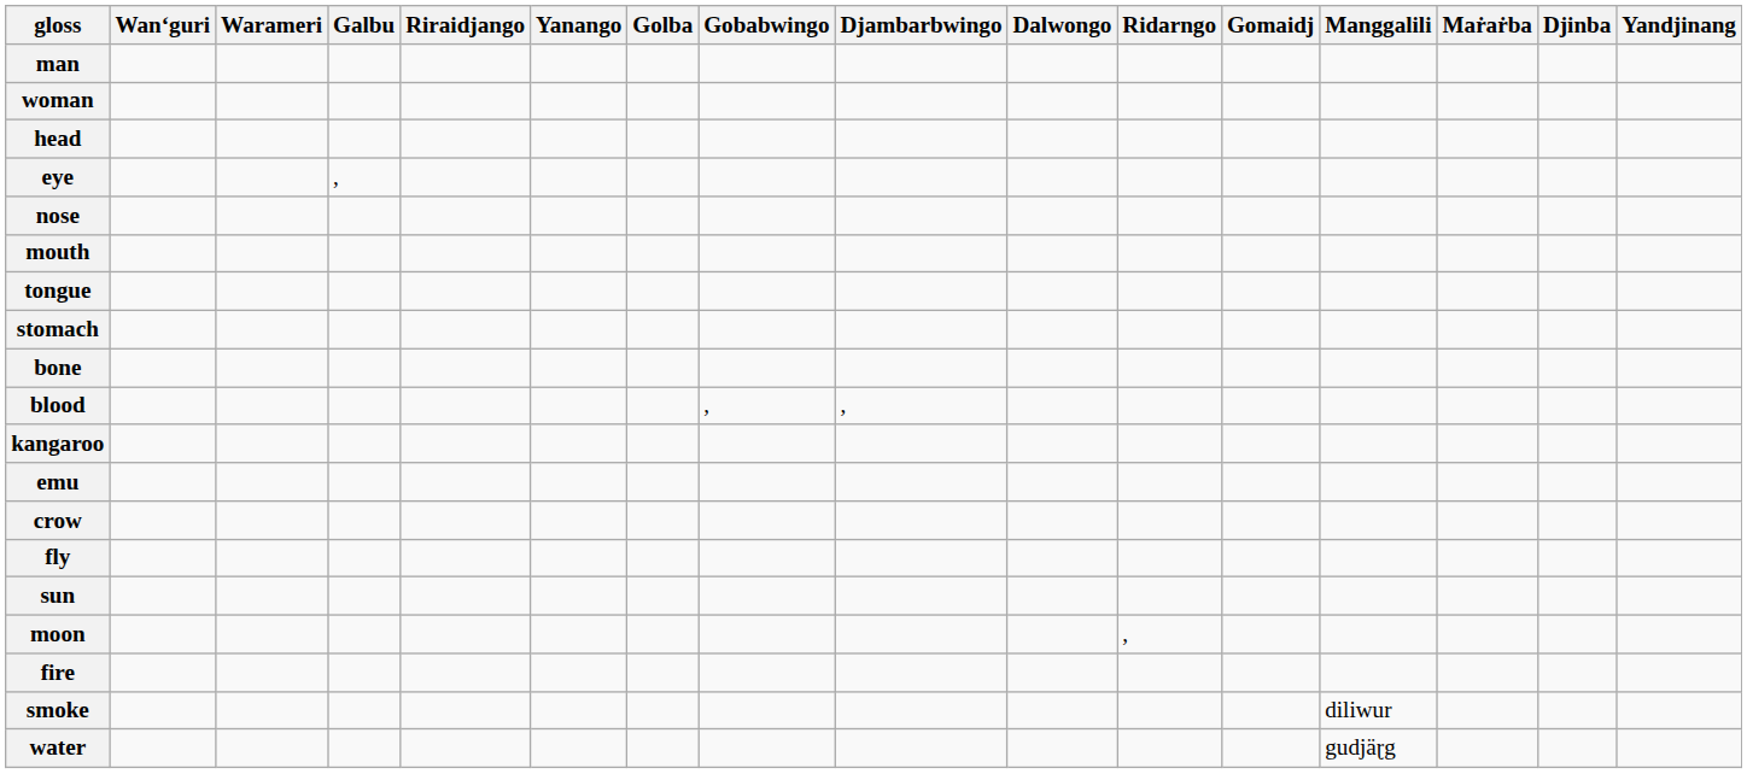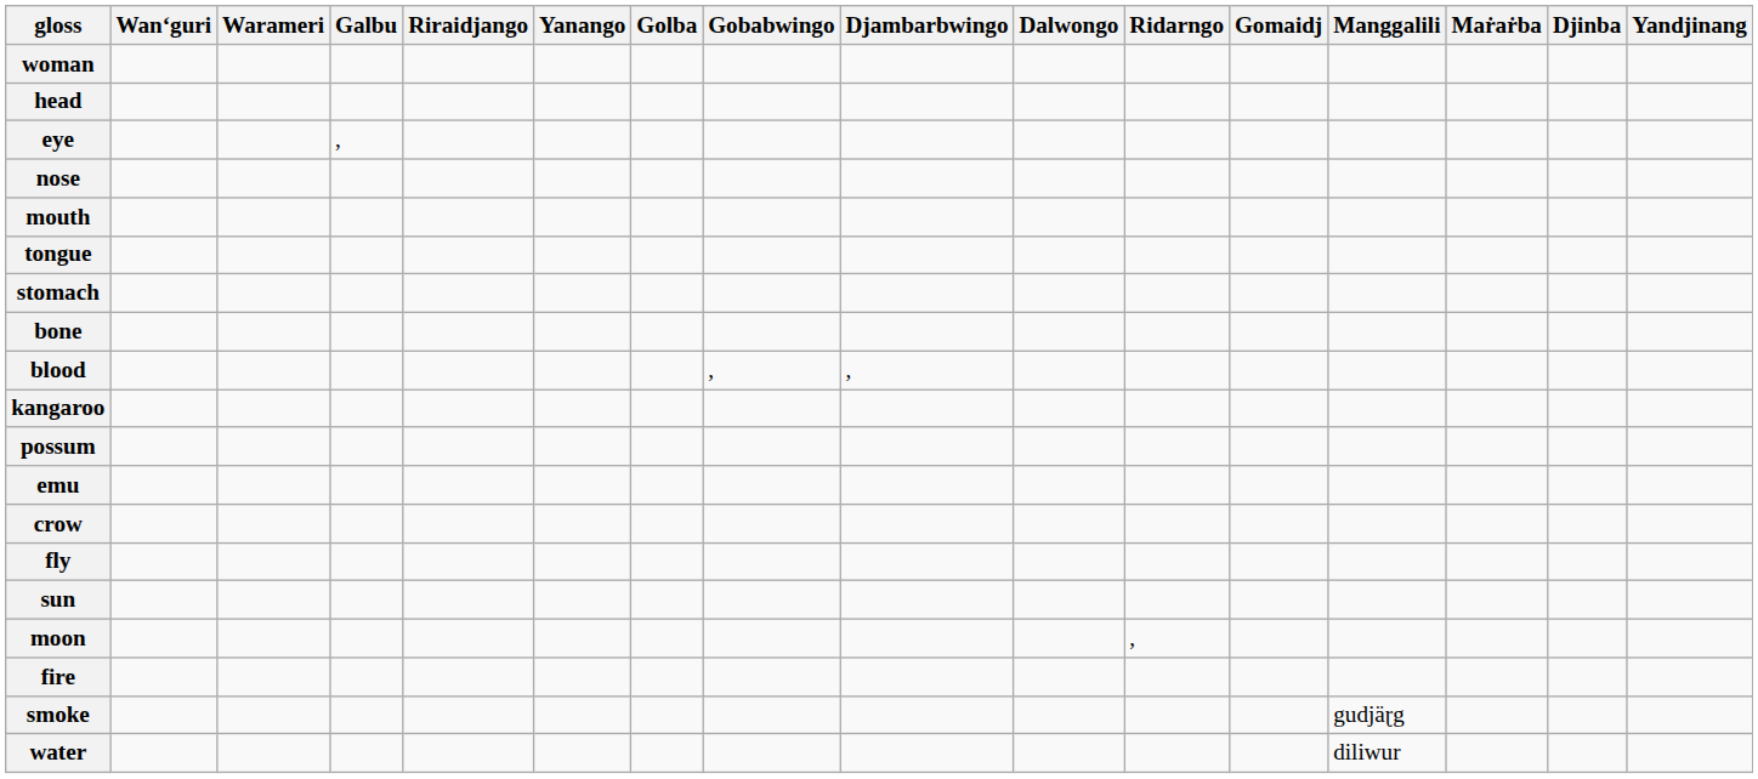 <table class="wikitable sortable" style="font-size: 90%">
 <tr>
 <th>gloss</th>
 <th>Wan‘guri</th>
 <th>Warameri</th>
 <th>Galbu</th>
 <th>Riraidjango</th>
 <th>Yanango</th>
 <th>Golba</th>
 <th>Gobabwingo</th>
 <th>Djambarbwingo</th>
 <th>Dalwongo</th>
 <th>Ridarngo</th>
 <th>Gomaidj</th>
 <th>Manggalili</th>
 <th>Maṙaṙba</th>
 <th>Djinba</th>
 <th>Yandjinang</th>
-</tr>
-<tr>
-<th>man</th>
-<td></td>
-<td></td>
-<td></td>
-<td></td>
-<td></td>
-<td></td>
-<td></td>
-<td></td>
-<td></td>
-<td></td>
-<td></td>
-<td></td>
-<td></td>
-<td></td>
-<td></td>
 </tr>
 <tr>
 <th>woman</th>
 <td></td>
 <td></td>
 <td></td>
 <td></td>
 <td></td>
 <td></td>
 <td></td>
 <td></td>
 <td></td>
 <td></td>
 <td></td>
 <td></td>
 <td></td>
 <td></td>
 <td></td>
 </tr>
 <tr>
 <th>head</th>
 <td></td>
 <td></td>
 <td></td>
 <td></td>
 <td></td>
 <td></td>
 <td></td>
 <td></td>
 <td></td>
 <td></td>
 <td></td>
 <td></td>
 <td></td>
 <td></td>
 <td></td>
 </tr>
 <tr>
 <th>eye</th>
 <td></td>
 <td></td>
 <td>, </td>
 <td></td>
 <td></td>
 <td></td>
 <td></td>
 <td></td>
 <td></td>
 <td></td>
 <td></td>
 <td></td>
 <td></td>
 <td></td>
 <td></td>
 </tr>
 <tr>
 <th>nose</th>
 <td></td>
 <td></td>
 <td></td>
 <td></td>
 <td></td>
 <td></td>
 <td></td>
 <td></td>
 <td></td>
 <td></td>
 <td></td>
 <td></td>
 <td></td>
 <td></td>
 <td></td>
 </tr>
 <tr>
 <th>mouth</th>
 <td></td>
 <td></td>
 <td></td>
 <td></td>
 <td></td>
 <td></td>
 <td></td>
 <td></td>
 <td></td>
 <td></td>
 <td></td>
 <td></td>
 <td></td>
 <td></td>
 <td></td>
 </tr>
 <tr>
 <th>tongue</th>
 <td></td>
 <td></td>
 <td></td>
 <td></td>
 <td></td>
 <td></td>
 <td></td>
 <td></td>
 <td></td>
 <td></td>
 <td></td>
 <td></td>
 <td></td>
 <td></td>
 <td></td>
 </tr>
 <tr>
 <th>stomach</th>
 <td></td>
 <td></td>
 <td></td>
 <td></td>
 <td></td>
 <td></td>
 <td></td>
 <td></td>
 <td></td>
 <td></td>
 <td></td>
 <td></td>
 <td></td>
 <td></td>
 <td></td>
 </tr>
 <tr>
 <th>bone</th>
 <td></td>
 <td></td>
 <td></td>
 <td></td>
 <td></td>
 <td></td>
 <td></td>
 <td></td>
 <td></td>
 <td></td>
 <td></td>
 <td></td>
 <td></td>
 <td></td>
 <td></td>
 </tr>
 <tr>
 <th>blood</th>
 <td></td>
 <td></td>
 <td></td>
 <td></td>
 <td></td>
 <td></td>
 <td>, </td>
 <td>, </td>
 <td></td>
 <td></td>
 <td></td>
 <td></td>
 <td></td>
 <td></td>
 <td></td>
 </tr>
 <tr>
 <th>kangaroo</th>
 <td></td>
 <td></td>
 <td></td>
 <td></td>
 <td></td>
 <td></td>
 <td></td>
 <td></td>
 <td></td>
 <td></td>
 <td></td>
 <td></td>
 <td></td>
 <td></td>
 <td></td>
 </tr>
 <tr>
+<th>possum</th>
+<td></td>
+<td></td>
+<td></td>
+<td></td>
+<td></td>
+<td></td>
+<td></td>
+<td></td>
+<td></td>
+<td></td>
+<td></td>
+<td></td>
+<td></td>
+<td></td>
+<td></td>
+</tr>
+<tr>
 <th>emu</th>
 <td></td>
 <td></td>
 <td></td>
 <td></td>
 <td></td>
 <td></td>
 <td></td>
 <td></td>
 <td></td>
 <td></td>
 <td></td>
 <td></td>
 <td></td>
 <td></td>
 <td></td>
 </tr>
 <tr>
 <th>crow</th>
 <td></td>
 <td></td>
 <td></td>
 <td></td>
 <td></td>
 <td></td>
 <td></td>
 <td></td>
 <td></td>
 <td></td>
 <td></td>
 <td></td>
 <td></td>
 <td></td>
 <td></td>
 </tr>
 <tr>
 <th>fly</th>
 <td></td>
 <td></td>
 <td></td>
 <td></td>
 <td></td>
 <td></td>
 <td></td>
 <td></td>
 <td></td>
 <td></td>
 <td></td>
 <td></td>
 <td></td>
 <td></td>
 <td></td>
 </tr>
 <tr>
 <th>sun</th>
 <td></td>
 <td></td>
 <td></td>
 <td></td>
 <td></td>
 <td></td>
 <td></td>
 <td></td>
 <td></td>
 <td></td>
 <td></td>
 <td></td>
 <td></td>
 <td></td>
 <td></td>
 </tr>
 <tr>
 <th>moon</th>
 <td></td>
 <td></td>
 <td></td>
 <td></td>
 <td></td>
 <td></td>
 <td></td>
 <td></td>
 <td></td>
 <td>, </td>
 <td></td>
 <td></td>
 <td></td>
 <td></td>
 <td></td>
 </tr>
 <tr>
 <th>fire</th>
 <td></td>
 <td></td>
 <td></td>
 <td></td>
 <td></td>
 <td></td>
 <td></td>
 <td></td>
 <td></td>
 <td></td>
 <td></td>
 <td></td>
 <td></td>
 <td></td>
 <td></td>
 </tr>
 <tr>
 <th>smoke</th>
 <td></td>
 <td></td>
 <td></td>
 <td></td>
 <td></td>
 <td></td>
 <td></td>
 <td></td>
 <td></td>
 <td></td>
 <td></td>
-<td>diliwur</td>
+<td>gudjäɽg</td>
 <td></td>
 <td></td>
 <td></td>
 </tr>
 <tr>
 <th>water</th>
 <td></td>
 <td></td>
 <td></td>
 <td></td>
 <td></td>
 <td></td>
 <td></td>
 <td></td>
 <td></td>
 <td></td>
 <td></td>
-<td>gudjäɽg</td>
+<td>diliwur</td>
 <td></td>
 <td></td>
 <td></td>
 </tr>
 </table>
